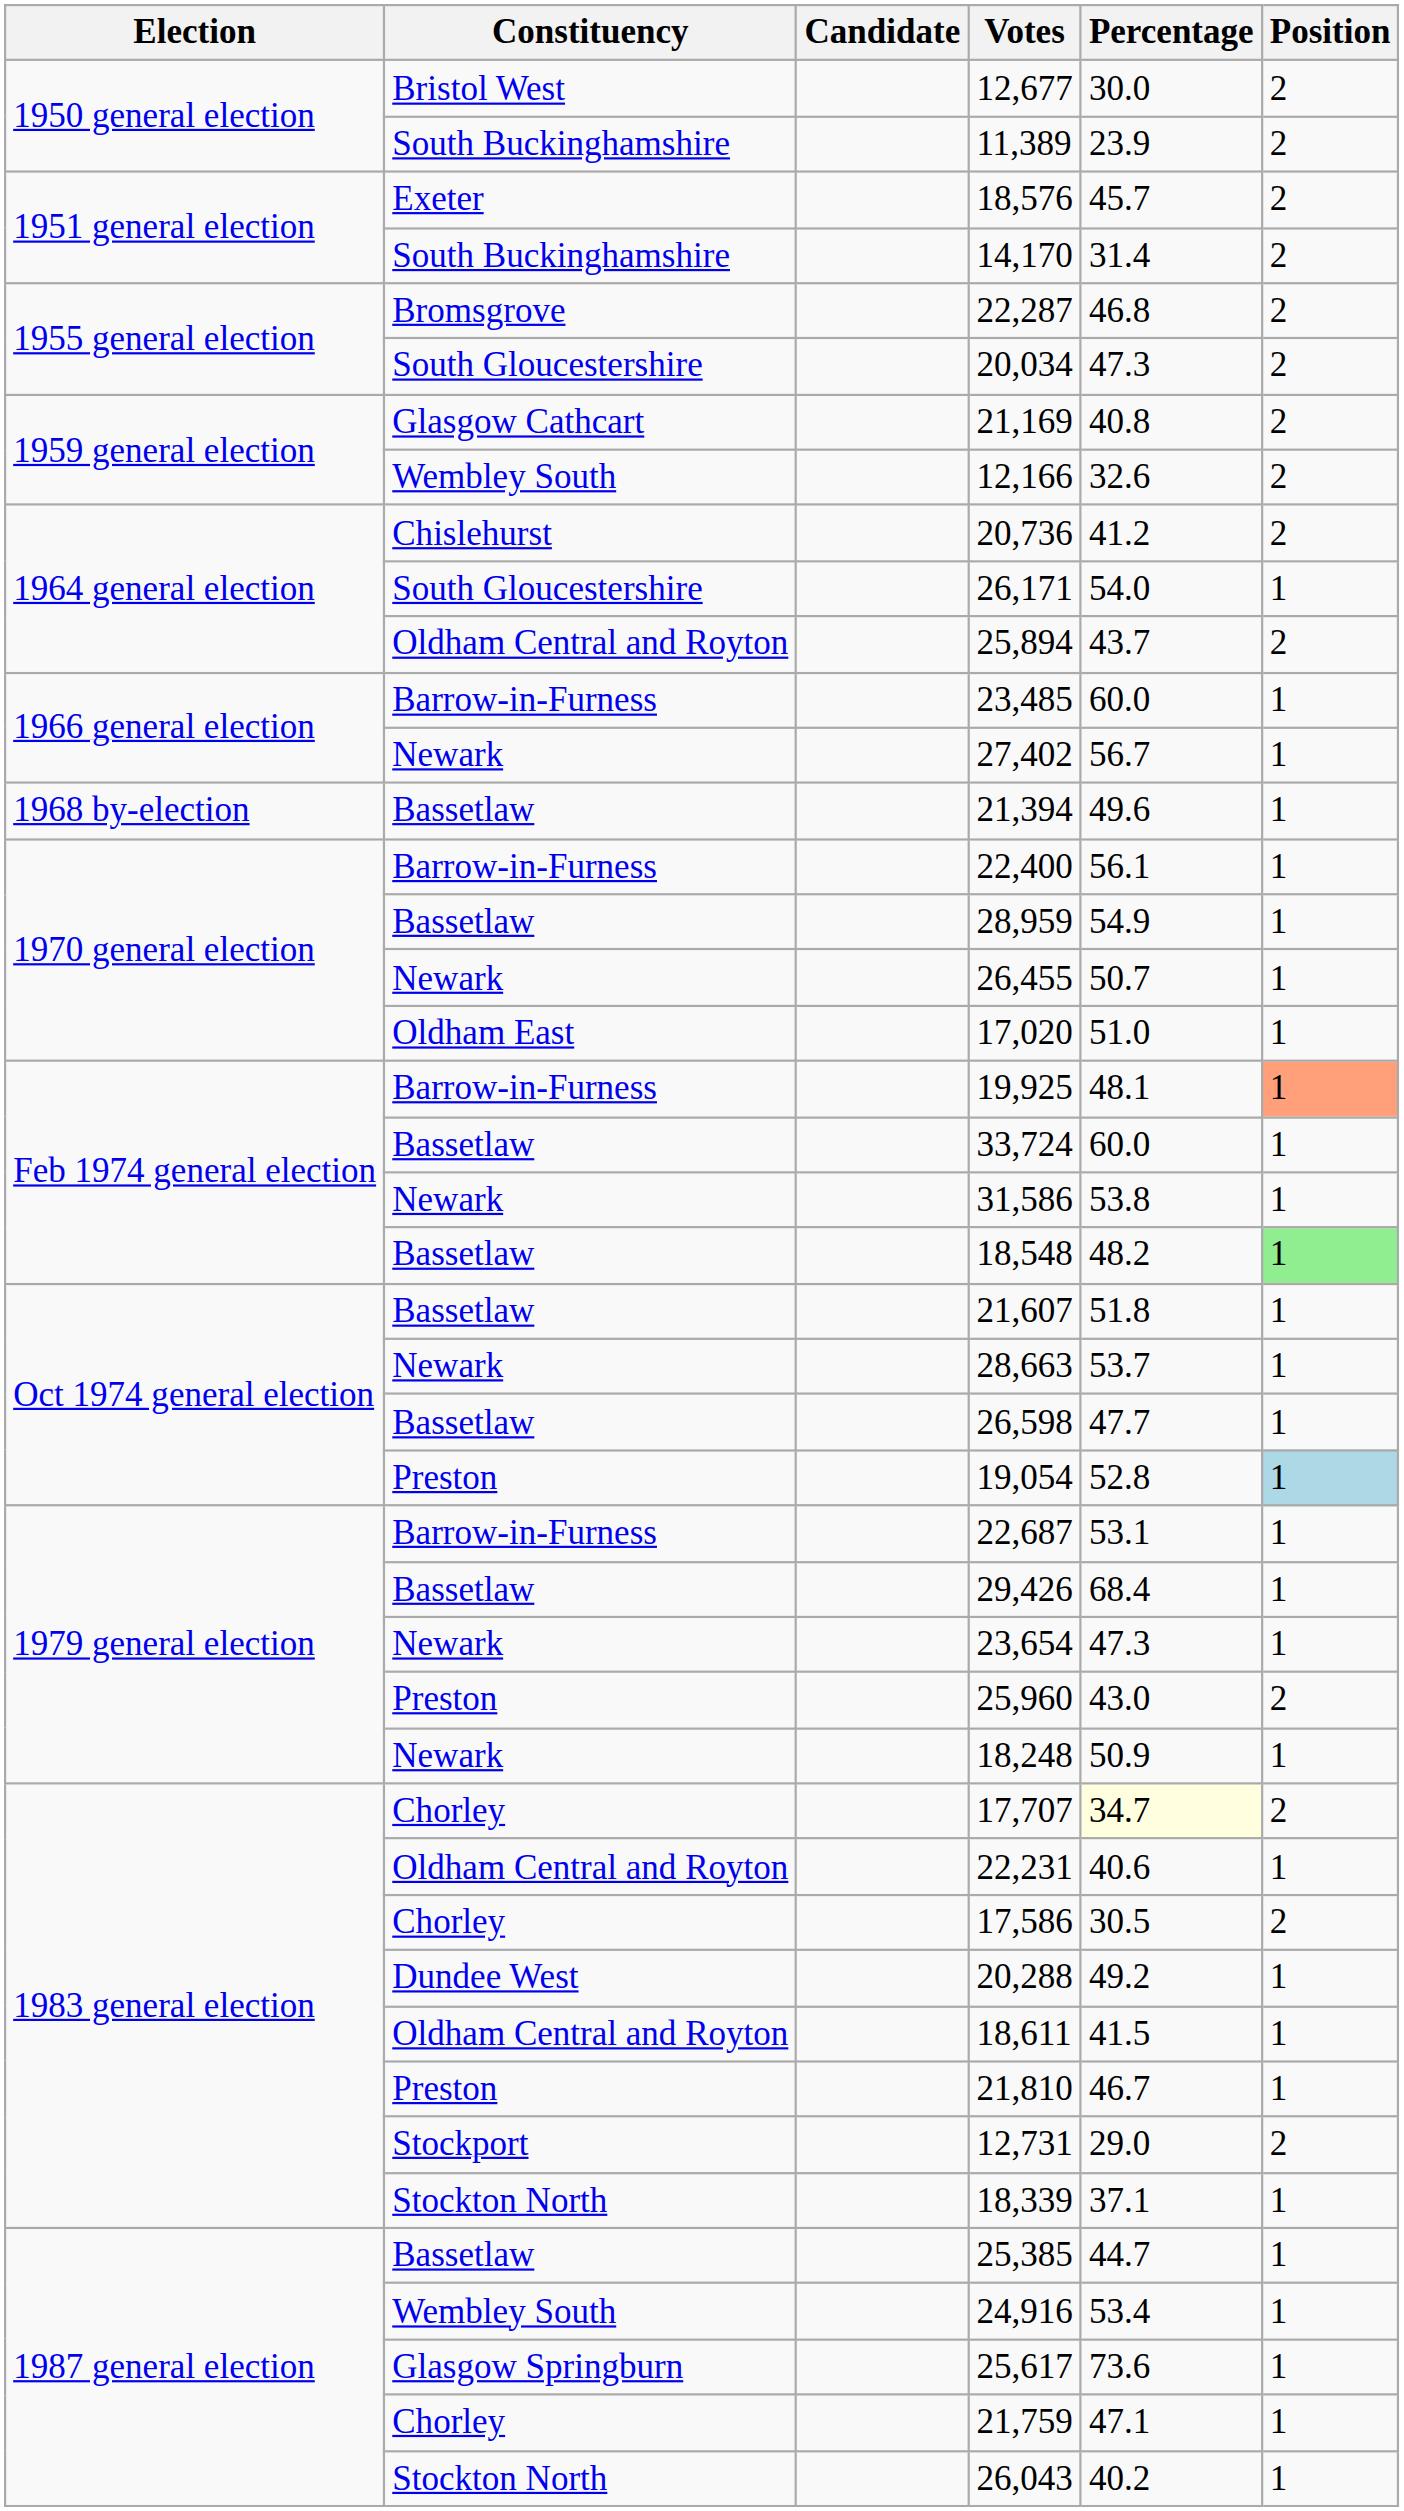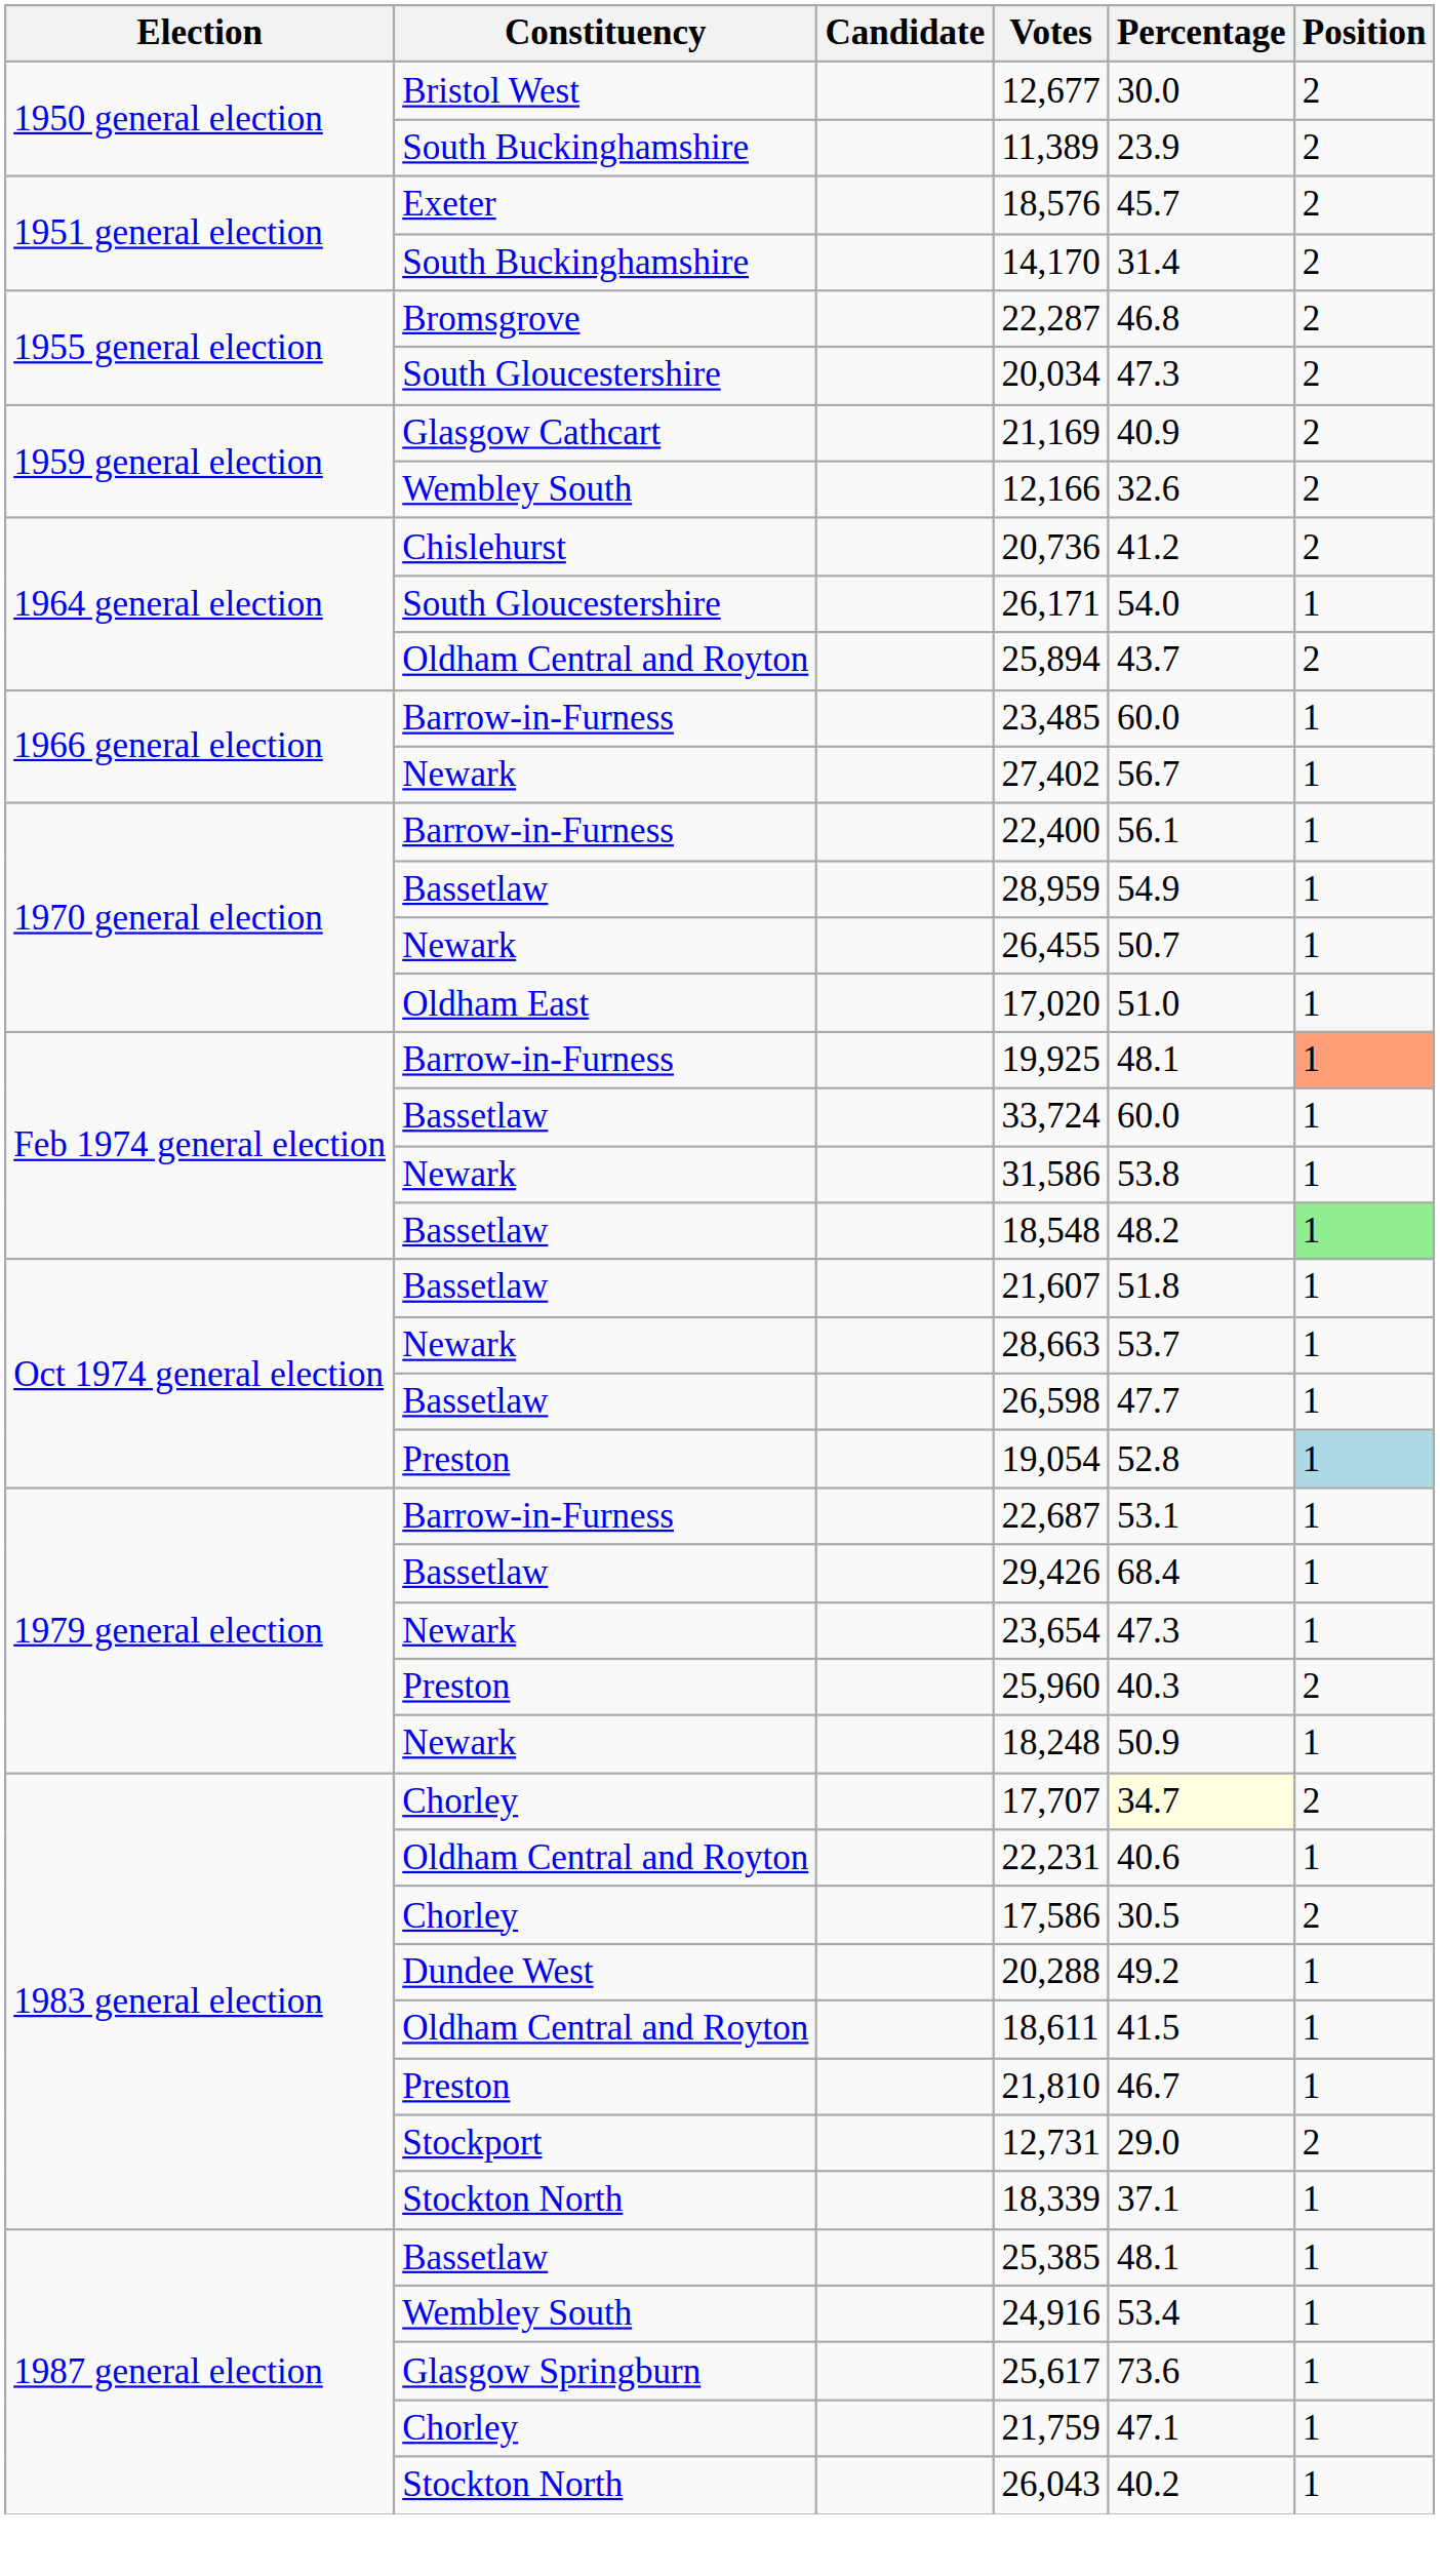 <table class="wikitable sortable">
 <tr>
 <th>Election</th>
 <th>Constituency</th>
 <th>Candidate</th>
 <th>Votes</th>
 <th>Percentage</th>
 <th>Position</th>
 </tr>
 <tr>
 <td rowspan=2><a href='#'>1950 general election</a></td>
 <td><a href='#'>Bristol West</a></td>
 <td></td>
 <td>12,677</td>
 <td>30.0</td>
 <td>2</td>
 </tr>
 <tr>
 <td><a href='#'>South Buckinghamshire</a></td>
 <td></td>
 <td>11,389</td>
 <td>23.9</td>
 <td>2</td>
 </tr>
 <tr>
 <td rowspan=2><a href='#'>1951 general election</a></td>
 <td><a href='#'>Exeter</a></td>
 <td></td>
 <td>18,576</td>
 <td>45.7</td>
 <td>2</td>
 </tr>
 <tr>
 <td><a href='#'>South Buckinghamshire</a></td>
 <td></td>
 <td>14,170</td>
 <td>31.4</td>
 <td>2</td>
 </tr>
 <tr>
 <td rowspan=2><a href='#'>1955 general election</a></td>
 <td><a href='#'>Bromsgrove</a></td>
 <td></td>
 <td>22,287</td>
 <td>46.8</td>
 <td>2</td>
 </tr>
 <tr>
 <td><a href='#'>South Gloucestershire</a></td>
 <td></td>
 <td>20,034</td>
 <td>47.3</td>
 <td>2</td>
 </tr>
 <tr>
 <td rowspan=2><a href='#'>1959 general election</a></td>
 <td><a href='#'>Glasgow Cathcart</a></td>
 <td></td>
 <td>21,169</td>
-<td>40.8</td>
+<td>40.9</td>
 <td>2</td>
 </tr>
 <tr>
 <td><a href='#'>Wembley South</a></td>
 <td></td>
 <td>12,166</td>
 <td>32.6</td>
 <td>2</td>
 </tr>
 <tr>
 <td rowspan=3><a href='#'>1964 general election</a></td>
 <td><a href='#'>Chislehurst</a></td>
 <td></td>
 <td>20,736</td>
 <td>41.2</td>
 <td>2</td>
 </tr>
 <tr>
 <td><a href='#'>South Gloucestershire</a></td>
 <td></td>
 <td>26,171</td>
 <td>54.0</td>
 <td>1</td>
 </tr>
 <tr>
 <td><a href='#'>Oldham Central and Royton</a></td>
 <td></td>
 <td>25,894</td>
 <td>43.7</td>
 <td>2</td>
 </tr>
 <tr>
 <td rowspan=2><a href='#'>1966 general election</a></td>
 <td><a href='#'>Barrow-in-Furness</a></td>
 <td></td>
 <td>23,485</td>
 <td>60.0</td>
 <td>1</td>
 </tr>
 <tr>
 <td><a href='#'>Newark</a></td>
 <td></td>
 <td>27,402</td>
 <td>56.7</td>
-<td>1</td>
-</tr>
-<tr>
-<td><a href='#'>1968 by-election</a></td>
-<td><a href='#'>Bassetlaw</a></td>
-<td></td>
-<td>21,394</td>
-<td>49.6</td>
 <td>1</td>
 </tr>
 <tr>
 <td rowspan=4><a href='#'>1970 general election</a></td>
 <td><a href='#'>Barrow-in-Furness</a></td>
 <td></td>
 <td>22,400</td>
 <td>56.1</td>
 <td>1</td>
 </tr>
 <tr>
 <td><a href='#'>Bassetlaw</a></td>
 <td></td>
 <td>28,959</td>
 <td>54.9</td>
 <td>1</td>
 </tr>
 <tr>
 <td><a href='#'>Newark</a></td>
 <td></td>
 <td>26,455</td>
 <td>50.7</td>
 <td>1</td>
 </tr>
 <tr>
 <td><a href='#'>Oldham East</a></td>
 <td></td>
 <td>17,020</td>
 <td>51.0</td>
 <td>1</td>
 </tr>
 <tr>
 <td rowspan=4><a href='#'>Feb 1974 general election</a></td>
 <td><a href='#'>Barrow-in-Furness</a></td>
 <td></td>
 <td>19,925</td>
 <td>48.1</td>
 <td style="background: lightsalmon;">1</td>
 </tr>
 <tr>
 <td><a href='#'>Bassetlaw</a></td>
 <td></td>
 <td>33,724</td>
 <td>60.0</td>
 <td>1</td>
 </tr>
 <tr>
 <td><a href='#'>Newark</a></td>
 <td></td>
 <td>31,586</td>
 <td>53.8</td>
 <td>1</td>
 </tr>
 <tr>
 <td><a href='#'>Bassetlaw</a></td>
 <td></td>
 <td>18,548</td>
 <td>48.2</td>
 <td style="background: lightgreen;">1</td>
 </tr>
 <tr>
 <td rowspan=4><a href='#'>Oct 1974 general election</a></td>
 <td><a href='#'>Bassetlaw</a></td>
 <td></td>
 <td>21,607</td>
 <td>51.8</td>
 <td>1</td>
 </tr>
 <tr>
 <td><a href='#'>Newark</a></td>
 <td></td>
 <td>28,663</td>
 <td>53.7</td>
 <td>1</td>
 </tr>
 <tr>
 <td><a href='#'>Bassetlaw</a></td>
 <td></td>
 <td>26,598</td>
 <td>47.7</td>
 <td>1</td>
 </tr>
 <tr>
 <td><a href='#'>Preston</a></td>
 <td></td>
 <td>19,054</td>
 <td>52.8</td>
 <td style="background: lightblue;">1</td>
 </tr>
 <tr>
 <td rowspan=5><a href='#'>1979 general election</a></td>
 <td><a href='#'>Barrow-in-Furness</a></td>
 <td></td>
 <td>22,687</td>
 <td>53.1</td>
 <td>1</td>
 </tr>
 <tr>
 <td><a href='#'>Bassetlaw</a></td>
 <td></td>
 <td>29,426</td>
 <td>68.4</td>
 <td>1</td>
 </tr>
 <tr>
 <td><a href='#'>Newark</a></td>
 <td></td>
 <td>23,654</td>
 <td>47.3</td>
 <td>1</td>
 </tr>
 <tr>
 <td><a href='#'>Preston</a></td>
 <td></td>
 <td>25,960</td>
-<td>43.0</td>
+<td>40.3</td>
 <td>2</td>
 </tr>
 <tr>
 <td><a href='#'>Newark</a></td>
 <td></td>
 <td>18,248</td>
 <td>50.9</td>
 <td>1</td>
 </tr>
 <tr>
 <td rowspan=8><a href='#'>1983 general election</a></td>
 <td><a href='#'>Chorley</a></td>
 <td></td>
 <td>17,707</td>
 <td style="background: lightyellow;">34.7</td>
 <td>2</td>
 </tr>
 <tr>
 <td><a href='#'>Oldham Central and Royton</a></td>
 <td></td>
 <td>22,231</td>
 <td>40.6</td>
 <td>1</td>
 </tr>
 <tr>
 <td><a href='#'>Chorley</a></td>
 <td></td>
 <td>17,586</td>
 <td>30.5</td>
 <td>2</td>
 </tr>
 <tr>
 <td><a href='#'>Dundee West</a></td>
 <td></td>
 <td>20,288</td>
 <td>49.2</td>
 <td>1</td>
 </tr>
 <tr>
 <td><a href='#'>Oldham Central and Royton</a></td>
 <td></td>
 <td>18,611</td>
 <td>41.5</td>
 <td>1</td>
 </tr>
 <tr>
 <td><a href='#'>Preston</a></td>
 <td></td>
 <td>21,810</td>
 <td>46.7</td>
 <td>1</td>
 </tr>
 <tr>
 <td><a href='#'>Stockport</a></td>
 <td></td>
 <td>12,731</td>
 <td>29.0</td>
 <td>2</td>
 </tr>
 <tr>
 <td><a href='#'>Stockton North</a></td>
 <td></td>
 <td>18,339</td>
 <td>37.1</td>
 <td>1</td>
 </tr>
 <tr>
 <td rowspan=5><a href='#'>1987 general election</a></td>
 <td><a href='#'>Bassetlaw</a></td>
 <td></td>
 <td>25,385</td>
-<td>44.7</td>
+<td>48.1</td>
 <td>1</td>
 </tr>
 <tr>
 <td><a href='#'>Wembley South</a></td>
 <td></td>
 <td>24,916</td>
 <td>53.4</td>
 <td>1</td>
 </tr>
 <tr>
 <td><a href='#'>Glasgow Springburn</a></td>
 <td></td>
 <td>25,617</td>
 <td>73.6</td>
 <td>1</td>
 </tr>
 <tr>
 <td><a href='#'>Chorley</a></td>
 <td></td>
 <td>21,759</td>
 <td>47.1</td>
 <td>1</td>
 </tr>
 <tr>
 <td><a href='#'>Stockton North</a></td>
 <td></td>
 <td>26,043</td>
 <td>40.2</td>
 <td>1</td>
 </tr>
 </table>
